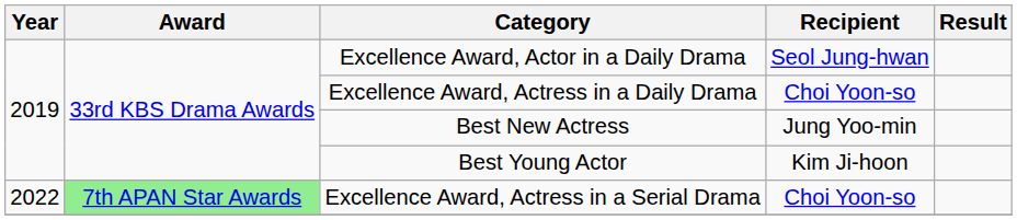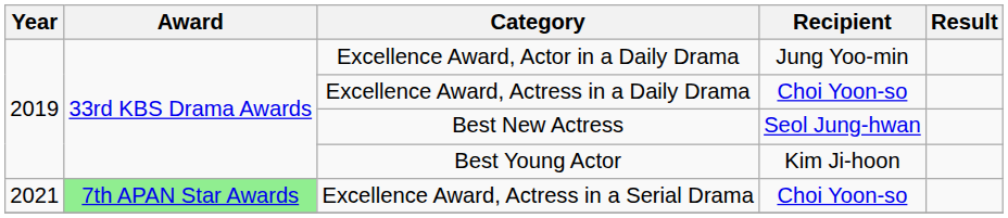 <table class="wikitable sortable plainrowheaders" style="text-align:center;">
 <tr>
 <th>Year</th>
 <th>Award</th>
 <th>Category</th>
 <th>Recipient</th>
 <th>Result</th>
 </tr>
 <tr>
 <td rowspan="4">2019</td>
 <td rowspan="4"><a href='#'>33rd KBS Drama Awards</a></td>
 <td>Excellence Award, Actor in a Daily Drama</td>
-<td><a href='#'>Seol Jung-hwan</a></td>
+<td>Jung Yoo-min</td>
 <td></td>
 </tr>
 <tr>
 <td>Excellence Award, Actress in a Daily Drama</td>
 <td><a href='#'>Choi Yoon-so</a></td>
 <td></td>
 </tr>
 <tr>
 <td>Best New Actress</td>
-<td>Jung Yoo-min</td>
+<td><a href='#'>Seol Jung-hwan</a></td>
 <td></td>
 </tr>
 <tr>
 <td>Best Young Actor</td>
 <td>Kim Ji-hoon</td>
 <td></td>
 </tr>
 <tr>
-<td>2022</td>
+<td>2021</td>
 <td style="background: lightgreen;"><a href='#'>7th APAN Star Awards</a></td>
 <td>Excellence Award, Actress in a Serial Drama</td>
 <td><a href='#'>Choi Yoon-so</a></td>
 <td></td>
 </tr>
 <tr>
 </tr>
 </table>
